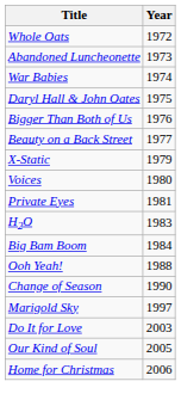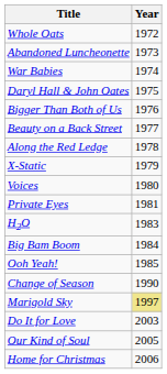 <table class="wikitable sortable">
 <tr>
 <th>Title</th>
 <th>Year</th>
 </tr>
 <tr>
 <td><em><a href='#'>Whole Oats</a></em></td>
 <td>1972</td>
 </tr>
 <tr>
 <td><em><a href='#'>Abandoned Luncheonette</a></em></td>
 <td>1973</td>
 </tr>
 <tr>
 <td><em><a href='#'>War Babies</a></em></td>
 <td>1974</td>
 </tr>
 <tr>
 <td><em><a href='#'>Daryl Hall & John Oates</a></em></td>
 <td>1975</td>
 </tr>
 <tr>
 <td><em><a href='#'>Bigger Than Both of Us</a></em></td>
 <td>1976</td>
 </tr>
 <tr>
 <td><em><a href='#'>Beauty on a Back Street</a></em></td>
 <td>1977</td>
 </tr>
 <tr>
+<td><em><a href='#'>Along the Red Ledge</a></em></td>
+<td>1978</td>
+</tr>
+<tr>
 <td><em><a href='#'>X-Static</a></em></td>
 <td>1979</td>
 </tr>
 <tr>
 <td><em><a href='#'>Voices</a></em></td>
 <td>1980</td>
 </tr>
 <tr>
 <td><em><a href='#'>Private Eyes</a></em></td>
 <td>1981</td>
 </tr>
 <tr>
 <td><em><a href='#'>H<sub>2</sub>O</a></em></td>
 <td>1983</td>
 </tr>
 <tr>
 <td><em><a href='#'>Big Bam Boom</a></em></td>
 <td>1984</td>
 </tr>
 <tr>
 <td><em><a href='#'>Ooh Yeah!</a></em></td>
-<td>1988</td>
+<td>1985</td>
 </tr>
 <tr>
 <td><em><a href='#'>Change of Season</a></em></td>
 <td>1990</td>
 </tr>
 <tr>
 <td><em><a href='#'>Marigold Sky</a></em></td>
-<td>1997</td>
+<td style="background: khaki;">1997</td>
 </tr>
 <tr>
 <td><em><a href='#'>Do It for Love</a></em></td>
 <td>2003</td>
 </tr>
 <tr>
 <td><em><a href='#'>Our Kind of Soul</a></em></td>
 <td>2005</td>
 </tr>
 <tr>
 <td><em><a href='#'>Home for Christmas</a></em></td>
 <td>2006</td>
 </tr>
 </table>
